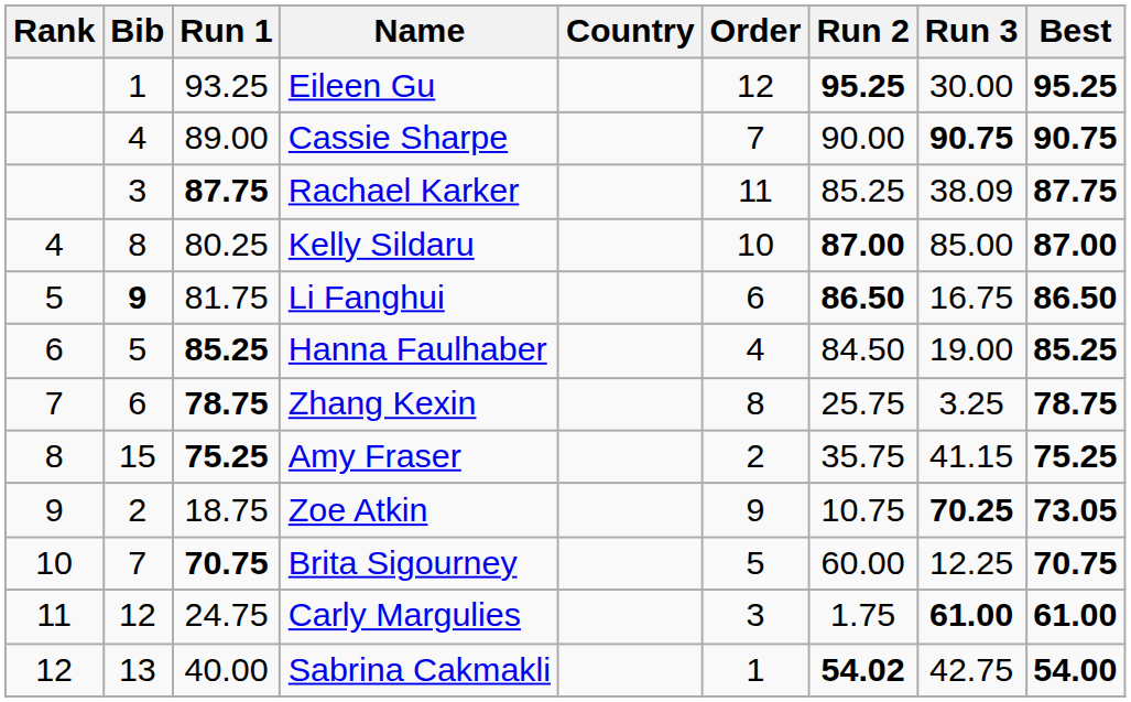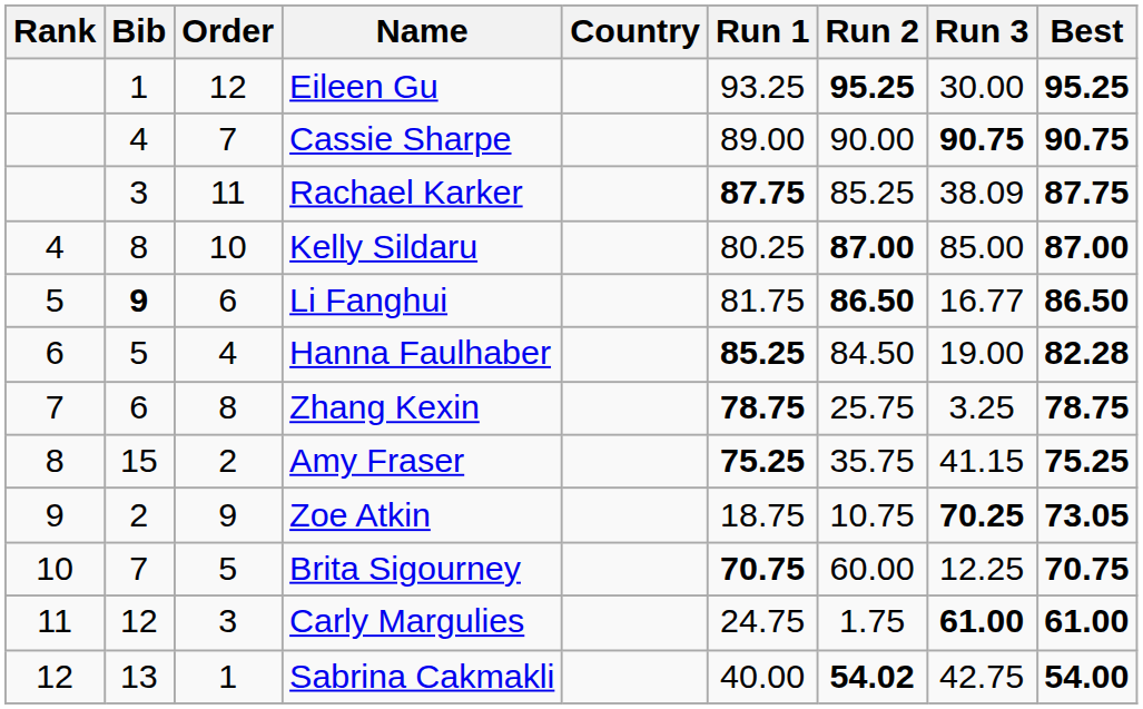 <table class="wikitable sortable" style="text-align:center">
 <tr>
 <th>Rank</th>
 <th>Bib</th>
-<th>Run 1</th>
+<th>Order</th>
 <th>Name</th>
 <th>Country</th>
-<th>Order</th>
+<th>Run 1</th>
 <th>Run 2</th>
 <th>Run 3</th>
 <th>Best</th>
 </tr>
 <tr>
 <td></td>
 <td>1</td>
-<td>93.25</td>
+<td>12</td>
 <td align=left><a href='#'>Eileen Gu</a></td>
 <td align=left></td>
-<td>12</td>
+<td>93.25</td>
 <td><strong>95.25</strong></td>
 <td>30.00</td>
 <td><strong>95.25</strong></td>
 </tr>
 <tr>
 <td></td>
 <td>4</td>
-<td>89.00</td>
+<td>7</td>
 <td align=left><a href='#'>Cassie Sharpe</a></td>
 <td align=left></td>
-<td>7</td>
+<td>89.00</td>
 <td>90.00</td>
 <td><strong>90.75</strong></td>
 <td><strong>90.75</strong></td>
 </tr>
 <tr>
 <td></td>
 <td>3</td>
-<td><strong> 87.75 </strong></td>
+<td>11</td>
 <td align=left><a href='#'>Rachael Karker</a></td>
 <td align=left></td>
-<td>11</td>
+<td><strong> 87.75 </strong></td>
 <td>85.25</td>
 <td>38.09</td>
 <td><strong> 87.75 </strong></td>
 </tr>
 <tr>
 <td>4</td>
 <td>8</td>
-<td>80.25</td>
+<td>10</td>
 <td align=left><a href='#'>Kelly Sildaru</a></td>
 <td align=left></td>
-<td>10</td>
+<td>80.25</td>
 <td><strong>87.00</strong></td>
 <td>85.00</td>
 <td><strong>87.00</strong></td>
 </tr>
 <tr>
 <td>5</td>
 <td><strong>9</strong></td>
-<td>81.75</td>
+<td>6</td>
 <td align=left><a href='#'>Li Fanghui</a></td>
 <td align=left></td>
-<td>6</td>
+<td>81.75</td>
 <td><strong>86.50</strong></td>
-<td>16.75</td>
+<td>16.77</td>
 <td><strong>86.50</strong></td>
 </tr>
 <tr>
 <td>6</td>
 <td>5</td>
-<td><strong>85.25</strong></td>
+<td>4</td>
 <td align=left><a href='#'>Hanna Faulhaber</a></td>
 <td align=left></td>
-<td>4</td>
+<td><strong>85.25</strong></td>
 <td>84.50</td>
 <td>19.00</td>
-<td><strong>85.25</strong></td>
+<td><strong>82.28</strong></td>
 </tr>
 <tr>
 <td>7</td>
 <td>6</td>
-<td><strong>78.75</strong></td>
+<td>8</td>
 <td align=left><a href='#'>Zhang Kexin</a></td>
 <td align=left></td>
-<td>8</td>
+<td><strong>78.75</strong></td>
 <td>25.75</td>
 <td>3.25</td>
 <td><strong>78.75</strong></td>
 </tr>
 <tr>
 <td>8</td>
 <td>15</td>
-<td><strong>75.25</strong></td>
+<td>2</td>
 <td align=left><a href='#'>Amy Fraser</a></td>
 <td align=left></td>
-<td>2</td>
+<td><strong>75.25</strong></td>
 <td>35.75</td>
 <td>41.15</td>
 <td><strong>75.25</strong></td>
 </tr>
 <tr>
 <td>9</td>
 <td>2</td>
-<td>18.75</td>
+<td>9</td>
 <td align=left><a href='#'>Zoe Atkin</a></td>
 <td align=left></td>
-<td>9</td>
+<td>18.75</td>
 <td>10.75</td>
 <td><strong>70.25</strong></td>
 <td><strong>73.05</strong></td>
 </tr>
 <tr>
 <td>10</td>
 <td>7</td>
-<td><strong>70.75</strong></td>
+<td>5</td>
 <td align=left><a href='#'>Brita Sigourney</a></td>
 <td align=left></td>
-<td>5</td>
+<td><strong>70.75</strong></td>
 <td>60.00</td>
 <td>12.25</td>
 <td><strong>70.75</strong></td>
 </tr>
 <tr>
 <td>11</td>
 <td>12</td>
-<td>24.75</td>
+<td>3</td>
 <td align=left><a href='#'>Carly Margulies</a></td>
 <td align=left></td>
-<td>3</td>
+<td>24.75</td>
 <td>1.75</td>
 <td><strong>61.00</strong></td>
 <td><strong>61.00</strong></td>
 </tr>
 <tr>
 <td>12</td>
 <td>13</td>
-<td>40.00</td>
+<td>1</td>
 <td align=left><a href='#'>Sabrina Cakmakli</a></td>
 <td align=left></td>
-<td>1</td>
+<td>40.00</td>
 <td><strong>54.02</strong></td>
 <td>42.75</td>
 <td><strong>54.00</strong></td>
 </tr>
 </table>
